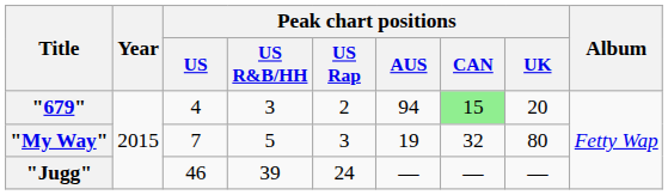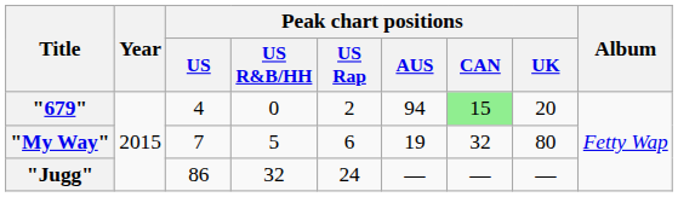 <table class="wikitable plainrowheaders" style="text-align:center;">
 <tr>
 <th rowspan="2">Title</th>
 <th rowspan="2">Year</th>
 <th colspan="6">Peak chart positions</th>
 <th rowspan="2">Album</th>
 </tr>
 <tr>
 <th scope="col" style="width:3em;font-size:90%;"><a href='#'>US</a><br></th>
 <th scope="col" style="width:3em;font-size:90%;"><a href='#'>US<br>R&B/HH</a><br></th>
 <th scope="col" style="width:3em;font-size:90%;"><a href='#'>US<br>Rap</a><br></th>
 <th scope="col" style="width:3em;font-size:90%;"><a href='#'>AUS</a><br></th>
 <th scope="col" style="width:3em;font-size:90%;"><a href='#'>CAN</a><br></th>
 <th scope="col" style="width:3em;font-size:90%;"><a href='#'>UK</a><br></th>
 </tr>
 <tr>
 <th scope="row">"<a href='#'>679</a>"<br></th>
 <td rowspan="3">2015</td>
 <td>4</td>
-<td>3</td>
+<td>0</td>
 <td>2</td>
 <td>94</td>
 <td style="background: lightgreen;">15</td>
 <td>20</td>
 <td rowspan="3"><em><a href='#'>Fetty Wap</a></em></td>
 </tr>
 <tr>
 <th scope="row">"<a href='#'>My Way</a>"<br></th>
 <td>7</td>
 <td>5</td>
-<td>3</td>
+<td>6</td>
 <td>19</td>
 <td>32</td>
 <td>80</td>
 </tr>
 <tr>
 <th scope="row">"Jugg"<br></th>
-<td>46</td>
-<td>39</td>
+<td>86</td>
+<td>32</td>
 <td>24</td>
 <td>—</td>
 <td>—</td>
 <td>—</td>
 </tr>
 </table>
